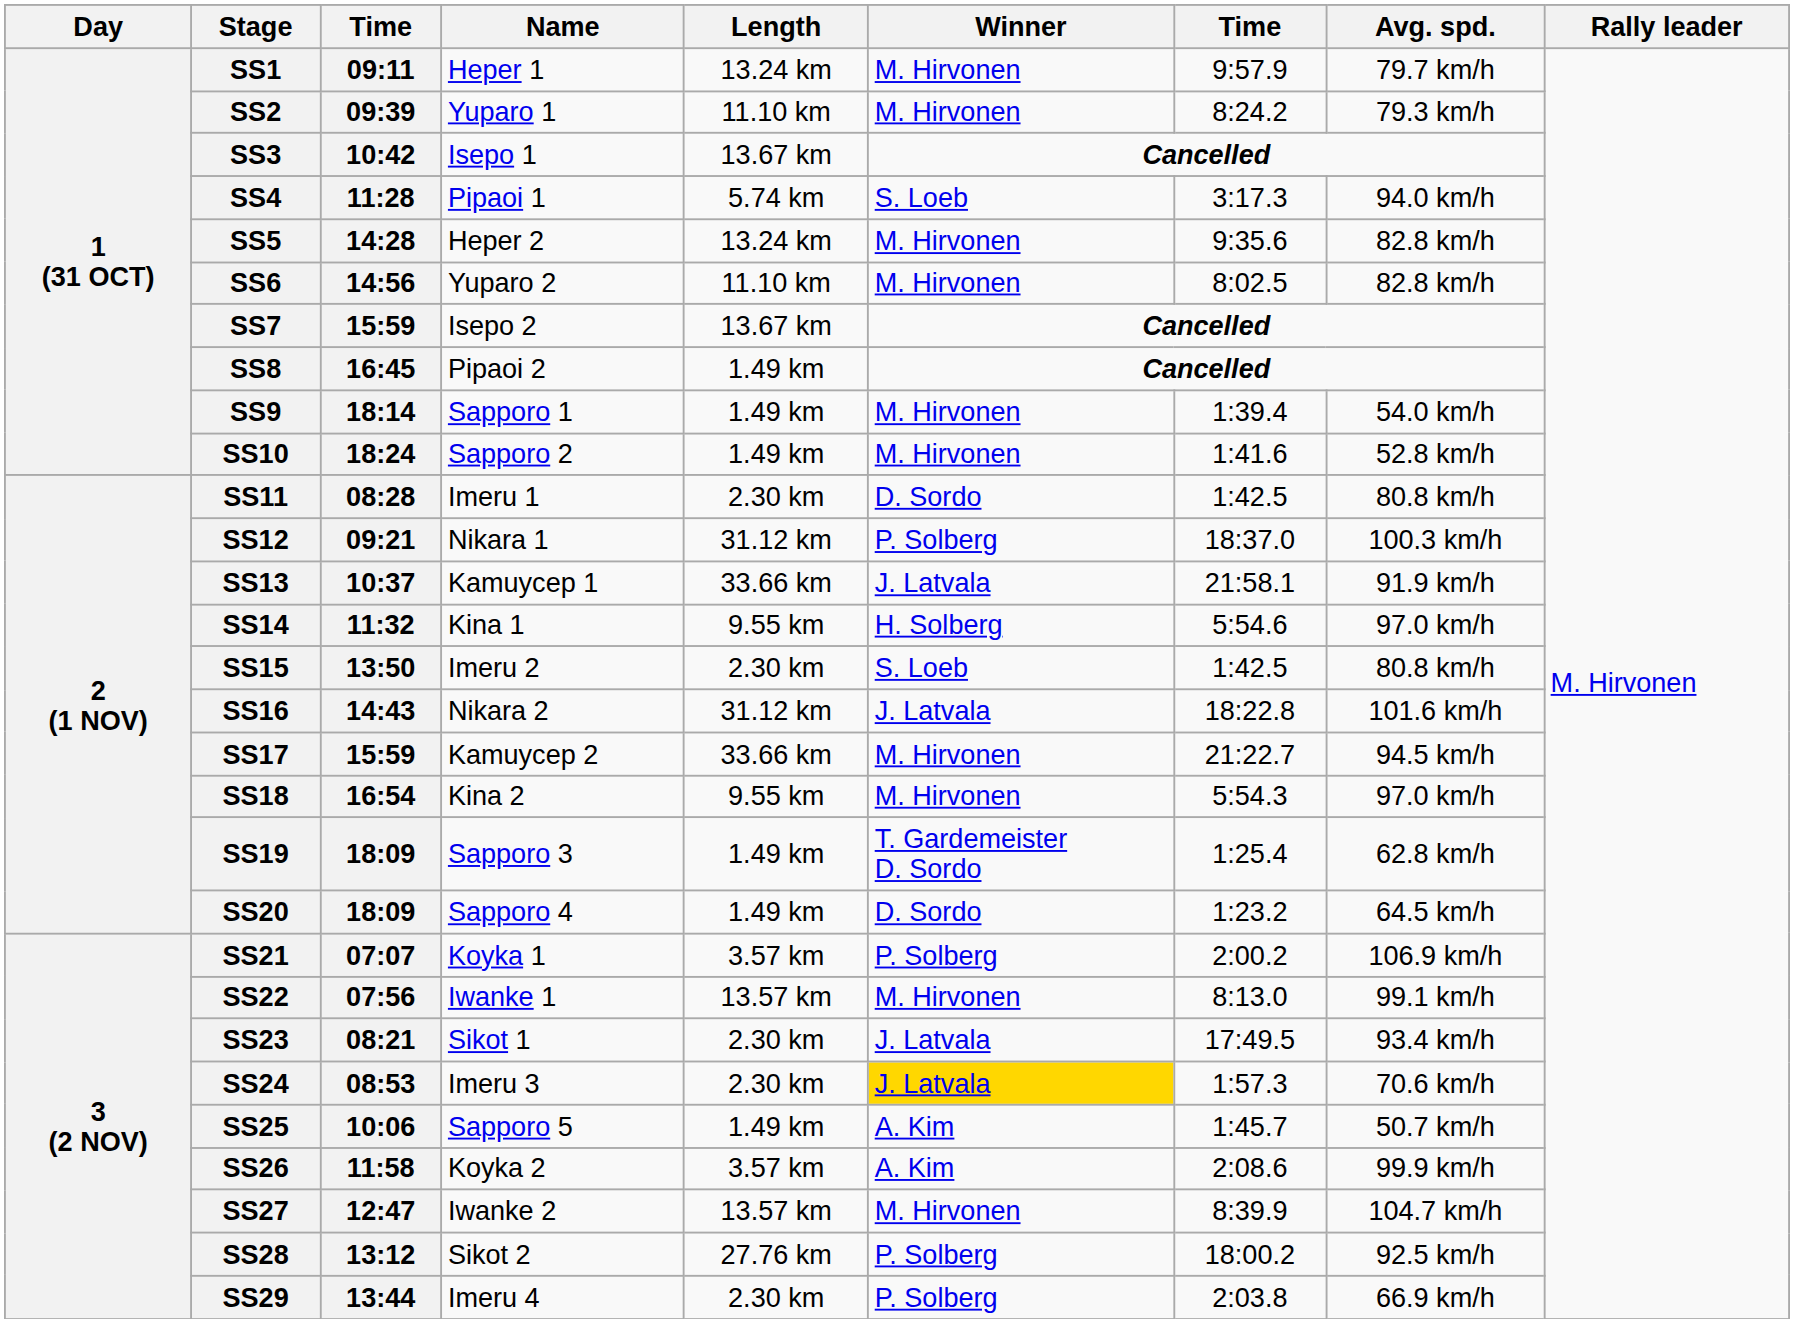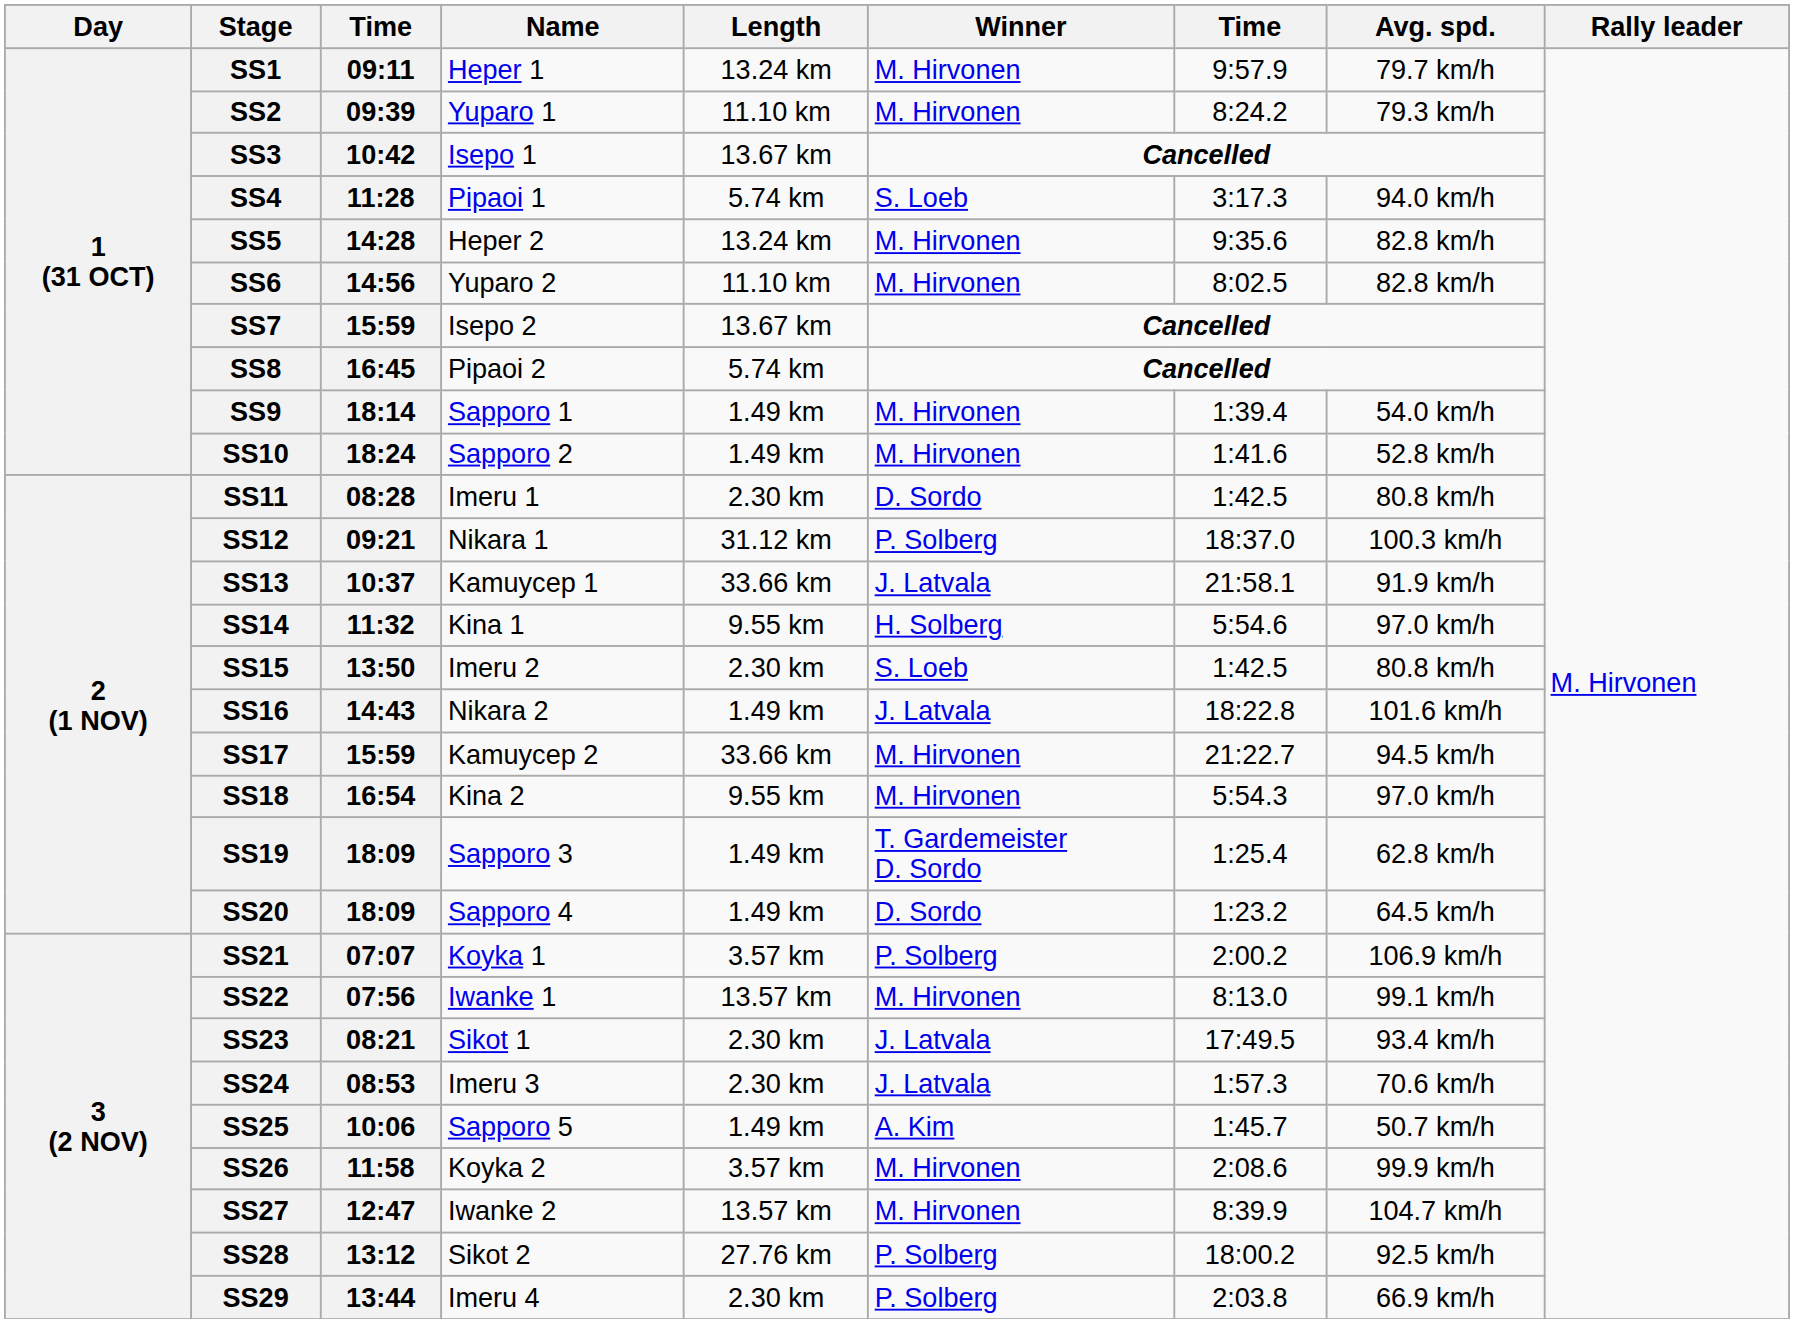 <table class="wikitable" width=100% style="text-align: center; font-size: 90%; max-width: 950px;">
 <tr>
 <th>Day</th>
 <th>Stage</th>
 <th>Time</th>
 <th>Name</th>
 <th>Length</th>
 <th>Winner</th>
 <th>Time</th>
 <th>Avg. spd.</th>
 <th>Rally leader</th>
 </tr>
 <tr>
 <th rowspan="10">1<br>(31 OCT)</th>
 <th>SS1</th>
 <th>09:11</th>
 <td align=left><a href='#'>Heper</a> 1</td>
 <td>13.24 km</td>
 <td align=left> <a href='#'>M. Hirvonen</a></td>
 <td>9:57.9</td>
 <td>79.7 km/h</td>
 <td align=left rowspan=29> <a href='#'>M. Hirvonen</a></td>
 </tr>
 <tr>
 <th>SS2</th>
 <th>09:39</th>
 <td align=left><a href='#'>Yuparo</a> 1</td>
 <td>11.10 km</td>
 <td align=left> <a href='#'>M. Hirvonen</a></td>
 <td>8:24.2</td>
 <td>79.3 km/h</td>
 </tr>
 <tr>
 <th>SS3</th>
 <th>10:42</th>
 <td align=left><a href='#'>Isepo</a> 1</td>
 <td>13.67 km</td>
 <td colspan="3"><strong><em>Cancelled</em></strong></td>
 </tr>
 <tr>
 <th>SS4</th>
 <th>11:28</th>
 <td align=left><a href='#'>Pipaoi</a> 1</td>
 <td>5.74 km</td>
 <td align=left> <a href='#'>S. Loeb</a></td>
 <td>3:17.3</td>
 <td>94.0 km/h</td>
 </tr>
 <tr>
 <th>SS5</th>
 <th>14:28</th>
 <td align=left>Heper 2</td>
 <td>13.24 km</td>
 <td align=left> <a href='#'>M. Hirvonen</a></td>
 <td>9:35.6</td>
 <td>82.8 km/h</td>
 </tr>
 <tr>
 <th>SS6</th>
 <th>14:56</th>
 <td align=left>Yuparo 2</td>
 <td>11.10 km</td>
 <td align=left> <a href='#'>M. Hirvonen</a></td>
 <td>8:02.5</td>
 <td>82.8 km/h</td>
 </tr>
 <tr>
 <th>SS7</th>
 <th>15:59</th>
 <td align=left>Isepo 2</td>
 <td>13.67 km</td>
 <td colspan="3"><strong><em>Cancelled</em></strong></td>
 </tr>
 <tr>
 <th>SS8</th>
 <th>16:45</th>
 <td align=left>Pipaoi 2</td>
-<td>1.49 km</td>
+<td>5.74 km</td>
 <td colspan="3"><strong><em>Cancelled</em></strong></td>
 </tr>
 <tr>
 <th>SS9</th>
 <th>18:14</th>
 <td align=left><a href='#'>Sapporo</a> 1</td>
 <td>1.49 km</td>
 <td align=left> <a href='#'>M. Hirvonen</a></td>
 <td>1:39.4</td>
 <td>54.0 km/h</td>
 </tr>
 <tr>
 <th>SS10</th>
 <th>18:24</th>
 <td align=left><a href='#'>Sapporo</a> 2</td>
 <td>1.49 km</td>
 <td align=left> <a href='#'>M. Hirvonen</a></td>
 <td>1:41.6</td>
 <td>52.8 km/h</td>
 </tr>
 <tr>
 <th rowspan="10">2<br>(1 NOV)</th>
 <th>SS11</th>
 <th>08:28</th>
 <td align=left>Imeru 1</td>
 <td>2.30 km</td>
 <td align=left> <a href='#'>D. Sordo</a></td>
 <td>1:42.5</td>
 <td>80.8 km/h</td>
 </tr>
 <tr>
 <th>SS12</th>
 <th>09:21</th>
 <td align=left>Nikara 1</td>
 <td>31.12 km</td>
 <td align=left> <a href='#'>P. Solberg</a></td>
 <td>18:37.0</td>
 <td>100.3 km/h</td>
 </tr>
 <tr>
 <th>SS13</th>
 <th>10:37</th>
 <td align=left>Kamuycep 1</td>
 <td>33.66 km</td>
 <td align=left> <a href='#'>J. Latvala</a></td>
 <td>21:58.1</td>
 <td>91.9 km/h</td>
 </tr>
 <tr>
 <th>SS14</th>
 <th>11:32</th>
 <td align=left>Kina 1</td>
 <td>9.55 km</td>
 <td align=left> <a href='#'>H. Solberg</a></td>
 <td>5:54.6</td>
 <td>97.0 km/h</td>
 </tr>
 <tr>
 <th>SS15</th>
 <th>13:50</th>
 <td align=left>Imeru 2</td>
 <td>2.30 km</td>
 <td align=left> <a href='#'>S. Loeb</a></td>
 <td>1:42.5</td>
 <td>80.8 km/h</td>
 </tr>
 <tr>
 <th>SS16</th>
 <th>14:43</th>
 <td align=left>Nikara 2</td>
-<td>31.12 km</td>
+<td>1.49 km</td>
 <td align=left> <a href='#'>J. Latvala</a></td>
 <td>18:22.8</td>
 <td>101.6 km/h</td>
 </tr>
 <tr>
 <th>SS17</th>
 <th>15:59</th>
 <td align=left>Kamuycep 2</td>
 <td>33.66 km</td>
 <td align=left> <a href='#'>M. Hirvonen</a></td>
 <td>21:22.7</td>
 <td>94.5 km/h</td>
 </tr>
 <tr>
 <th>SS18</th>
 <th>16:54</th>
 <td align=left>Kina 2</td>
 <td>9.55 km</td>
 <td align=left> <a href='#'>M. Hirvonen</a></td>
 <td>5:54.3</td>
 <td>97.0 km/h</td>
 </tr>
 <tr>
 <th>SS19</th>
 <th>18:09</th>
 <td align=left><a href='#'>Sapporo</a> 3</td>
 <td>1.49 km</td>
 <td align=left> <a href='#'>T. Gardemeister</a><br> <a href='#'>D. Sordo</a></td>
 <td>1:25.4</td>
 <td>62.8 km/h</td>
 </tr>
 <tr>
 <th>SS20</th>
 <th>18:09</th>
 <td align=left><a href='#'>Sapporo</a> 4</td>
 <td>1.49 km</td>
 <td align=left> <a href='#'>D. Sordo</a></td>
 <td>1:23.2</td>
 <td>64.5 km/h</td>
 </tr>
 <tr>
 <th rowspan="9">3<br>(2 NOV)</th>
 <th>SS21</th>
 <th>07:07</th>
 <td align=left><a href='#'>Koyka</a> 1</td>
 <td>3.57 km</td>
 <td align=left> <a href='#'>P. Solberg</a></td>
 <td>2:00.2</td>
 <td>106.9 km/h</td>
 </tr>
 <tr>
 <th>SS22</th>
 <th>07:56</th>
 <td align=left><a href='#'>Iwanke</a> 1</td>
 <td>13.57 km</td>
 <td align=left> <a href='#'>M. Hirvonen</a></td>
 <td>8:13.0</td>
 <td>99.1 km/h</td>
 </tr>
 <tr>
 <th>SS23</th>
 <th>08:21</th>
 <td align=left><a href='#'>Sikot</a> 1</td>
 <td>2.30 km</td>
 <td align=left> <a href='#'>J. Latvala</a></td>
 <td>17:49.5</td>
 <td>93.4 km/h</td>
 </tr>
 <tr>
 <th>SS24</th>
 <th>08:53</th>
 <td align=left>Imeru 3</td>
 <td>2.30 km</td>
-<td align=left style="background: gold;"> <a href='#'>J. Latvala</a></td>
+<td align=left> <a href='#'>J. Latvala</a></td>
 <td>1:57.3</td>
 <td>70.6 km/h</td>
 </tr>
 <tr>
 <th>SS25</th>
 <th>10:06</th>
 <td align=left><a href='#'>Sapporo</a> 5</td>
 <td>1.49 km</td>
 <td align=left> <a href='#'>A. Kim</a></td>
 <td>1:45.7</td>
 <td>50.7 km/h</td>
 </tr>
 <tr>
 <th>SS26</th>
 <th>11:58</th>
 <td align=left>Koyka 2</td>
 <td>3.57 km</td>
-<td align=left> <a href='#'>A. Kim</a></td>
+<td align=left> <a href='#'>M. Hirvonen</a></td>
 <td>2:08.6</td>
 <td>99.9 km/h</td>
 </tr>
 <tr>
 <th>SS27</th>
 <th>12:47</th>
 <td align=left>Iwanke 2</td>
 <td>13.57 km</td>
 <td align=left> <a href='#'>M. Hirvonen</a></td>
 <td>8:39.9</td>
 <td>104.7 km/h</td>
 </tr>
 <tr>
 <th>SS28</th>
 <th>13:12</th>
 <td align=left>Sikot 2</td>
 <td>27.76 km</td>
 <td align=left> <a href='#'>P. Solberg</a></td>
 <td>18:00.2</td>
 <td>92.5 km/h</td>
 </tr>
 <tr>
 <th>SS29</th>
 <th>13:44</th>
 <td align=left>Imeru 4</td>
 <td>2.30 km</td>
 <td align=left> <a href='#'>P. Solberg</a></td>
 <td>2:03.8</td>
 <td>66.9 km/h</td>
 </tr>
 </table>
